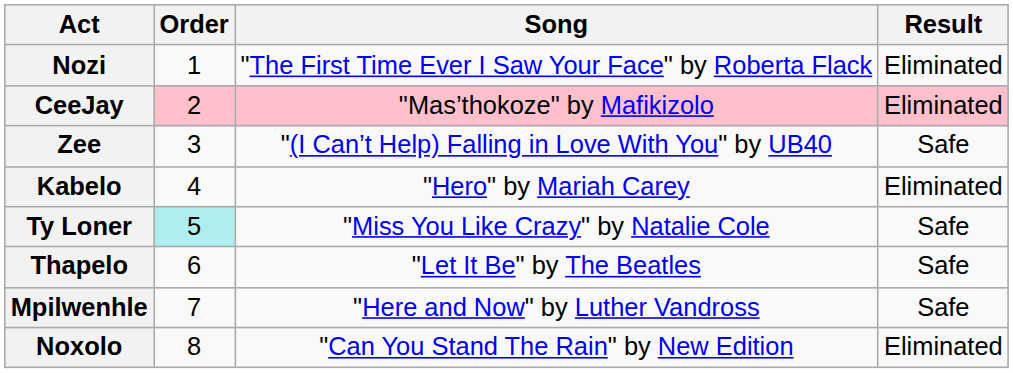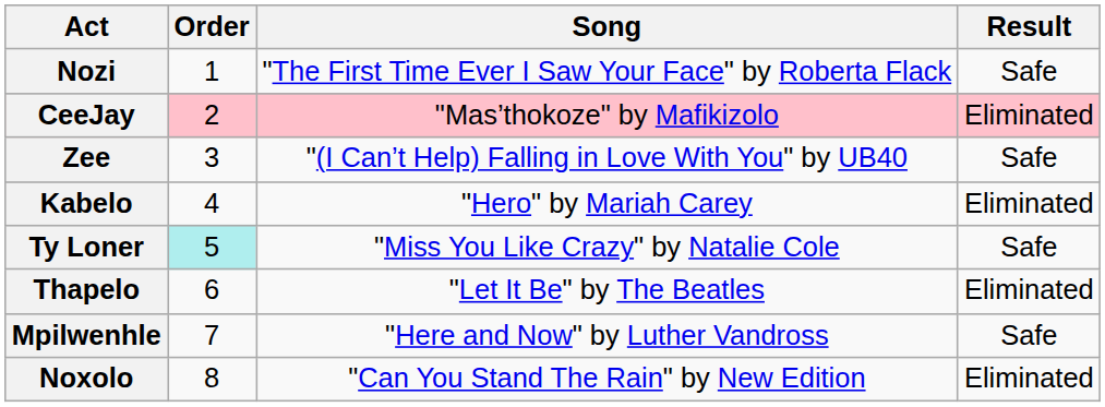 <table class="wikitable plainrowheaders" style="text-align:center;">
 <tr>
 <th scope"col">Act</th>
 <th scope"col">Order</th>
 <th scope"col">Song</th>
 <th scope"col">Result</th>
 </tr>
 <tr>
 <th scope=row>Nozi</th>
 <td>1</td>
 <td>"<a href='#'>The First Time Ever I Saw Your Face</a>" by <a href='#'>Roberta Flack</a></td>
-<td>Eliminated</td>
+<td>Safe</td>
 </tr>
 <tr style="background: pink">
 <th scope=row>CeeJay</th>
 <td>2</td>
 <td>"Mas’thokoze" by <a href='#'>Mafikizolo</a></td>
 <td>Eliminated</td>
 </tr>
 <tr>
 <th scope=row>Zee</th>
 <td>3</td>
 <td>"<a href='#'>(I Can’t Help) Falling in Love With You</a>" by <a href='#'>UB40</a></td>
 <td>Safe</td>
 </tr>
 <tr>
 <th scope=row>Kabelo</th>
 <td>4</td>
 <td>"<a href='#'>Hero</a>" by <a href='#'>Mariah Carey</a></td>
 <td>Eliminated</td>
 </tr>
 <tr>
 <th scope=row>Ty Loner</th>
 <td style="background: paleturquoise;">5</td>
 <td>"<a href='#'>Miss You Like Crazy</a>" by <a href='#'>Natalie Cole</a></td>
 <td>Safe</td>
 </tr>
 <tr>
 <th scope=row>Thapelo</th>
 <td>6</td>
 <td>"<a href='#'>Let It Be</a>" by <a href='#'>The Beatles</a></td>
-<td>Safe</td>
+<td>Eliminated</td>
 </tr>
 <tr>
 <th scope=row>Mpilwenhle</th>
 <td>7</td>
 <td>"<a href='#'>Here and Now</a>" by <a href='#'>Luther Vandross</a></td>
 <td>Safe</td>
 </tr>
 <tr>
 <th scope=row>Noxolo</th>
 <td>8</td>
 <td>"<a href='#'>Can You Stand The Rain</a>" by <a href='#'>New Edition</a></td>
 <td>Eliminated</td>
 </tr>
 </table>
